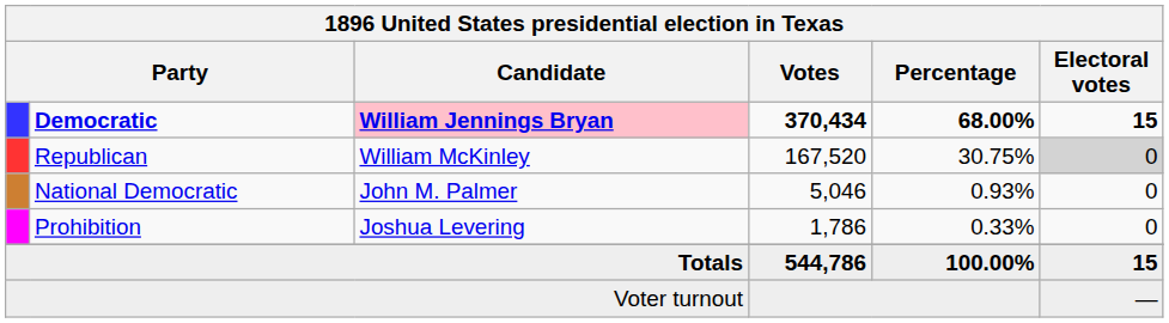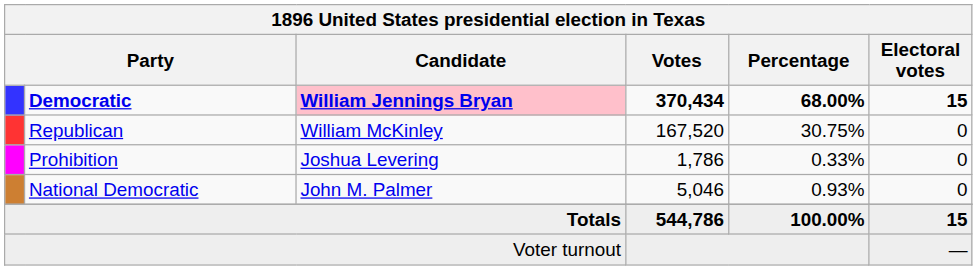 <table class="wikitable" style="font-size: 95%;">
 <tr>
 <th colspan="6">1896 United States presidential election in Texas</th>
 </tr>
 <tr>
 <th colspan="2" style="width: 15em">Party</th>
 <th style="width: 17em">Candidate</th>
 <th style="width: 5em">Votes</th>
 <th style="width: 7em">Percentage</th>
 <th style="width: 5em">Electoral votes</th>
 </tr>
 <tr>
 <th style="background-color:#3333FF; width: 3px"></th>
 <td style="width: 130px"><strong><a href='#'>Democratic</a></strong></td>
 <td style="background: pink;"><strong><a href='#'>William Jennings Bryan</a></strong></td>
 <td align="right"><strong>370,434</strong></td>
 <td align="right"><strong>68.00%</strong></td>
 <td align="right"><strong>15</strong></td>
 </tr>
 <tr>
 <th style="background-color:#FF3333; width: 3px"></th>
 <td style="width: 130px"><a href='#'>Republican</a></td>
 <td><a href='#'>William McKinley</a></td>
 <td align="right">167,520</td>
 <td align="right">30.75%</td>
-<td align="right" style="background: lightgrey;">0</td>
-</tr>
-<tr>
-<th style="background-color:#CD7F32; width: 3px"></th>
-<td style="width: 130px"><a href='#'>National Democratic</a></td>
-<td><a href='#'>John M. Palmer</a></td>
-<td align="right">5,046</td>
-<td align="right">0.93%</td>
 <td align="right">0</td>
 </tr>
 <tr>
 <th style="background-color:#FF00FF; width: 3px"></th>
 <td style="width: 130px"><a href='#'>Prohibition</a></td>
 <td><a href='#'>Joshua Levering</a></td>
 <td align="right">1,786</td>
 <td align="right">0.33%</td>
+<td align="right">0</td>
+</tr>
+<tr>
+<th style="background-color:#CD7F32; width: 3px"></th>
+<td style="width: 130px"><a href='#'>National Democratic</a></td>
+<td><a href='#'>John M. Palmer</a></td>
+<td align="right">5,046</td>
+<td align="right">0.93%</td>
 <td align="right">0</td>
 </tr>
 <tr>
 </tr>
 <tr bgcolor="#EEEEEE">
 <td colspan="3" align="right"><strong>Totals</strong></td>
 <td align="right"><strong>544,786</strong></td>
 <td align="right"><strong>100.00%</strong></td>
 <td align="right"><strong>15</strong></td>
 </tr>
 <tr bgcolor="#EEEEEE">
 <td colspan="3" align="right">Voter turnout</td>
 <td colspan="2" align="right"></td>
 <td align="right">—</td>
 </tr>
 </table>
